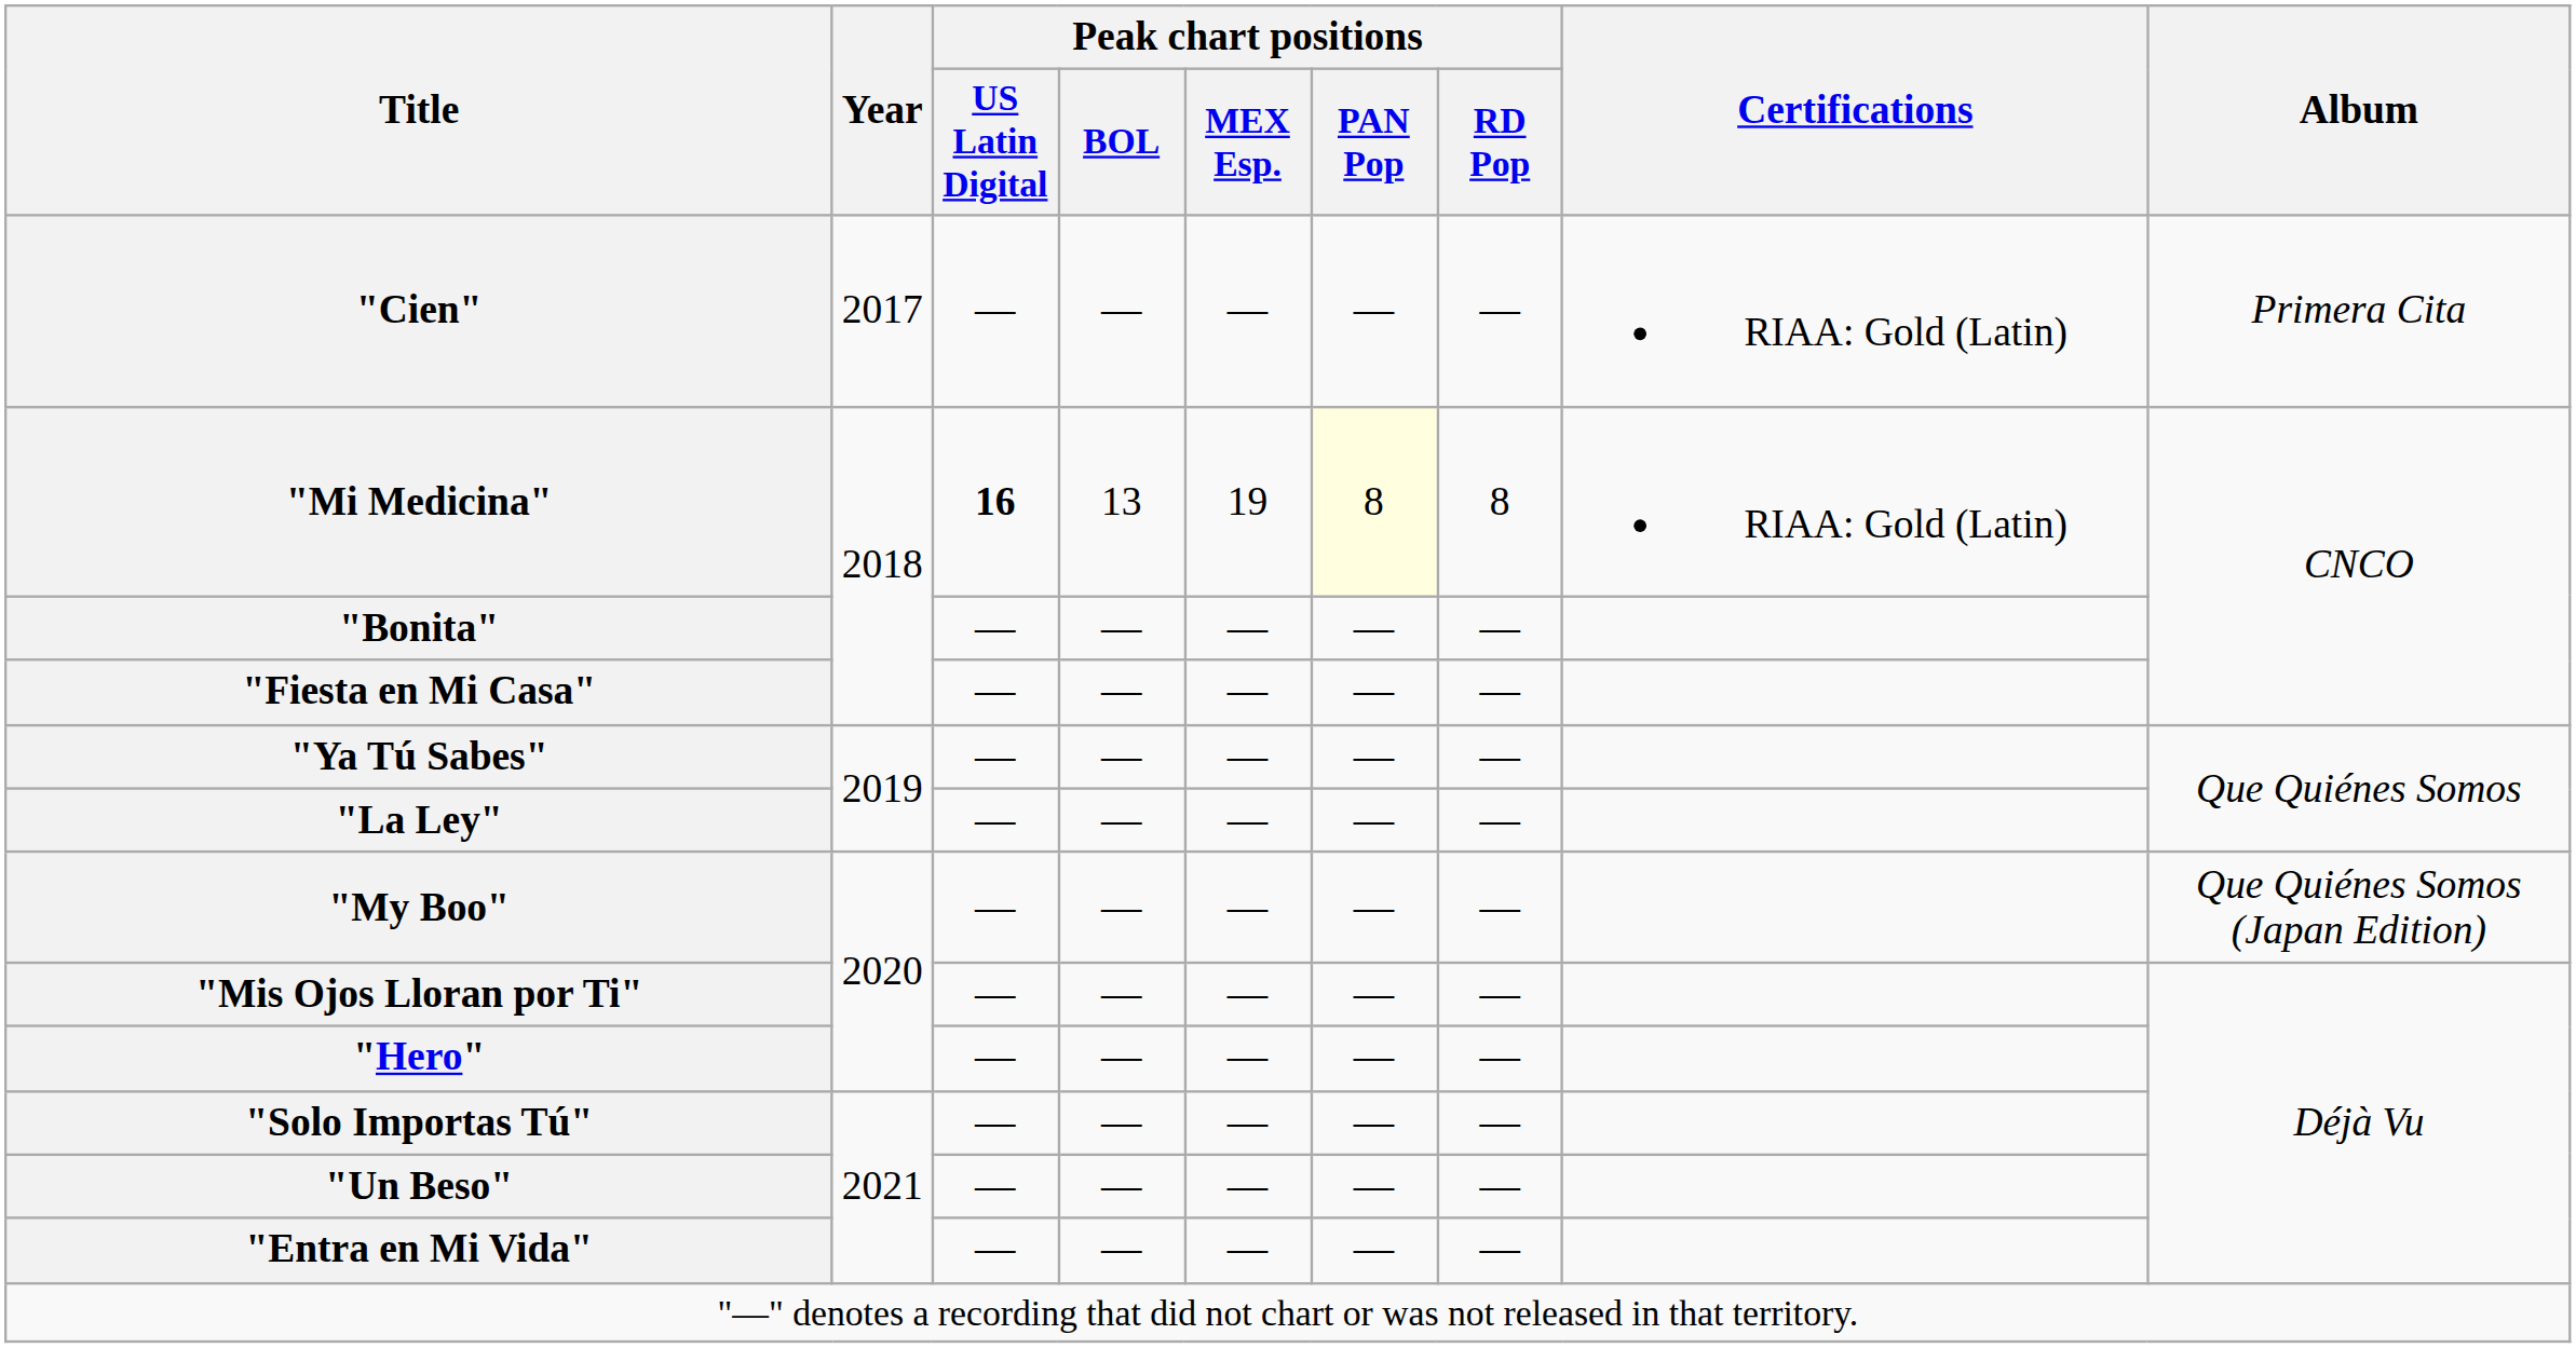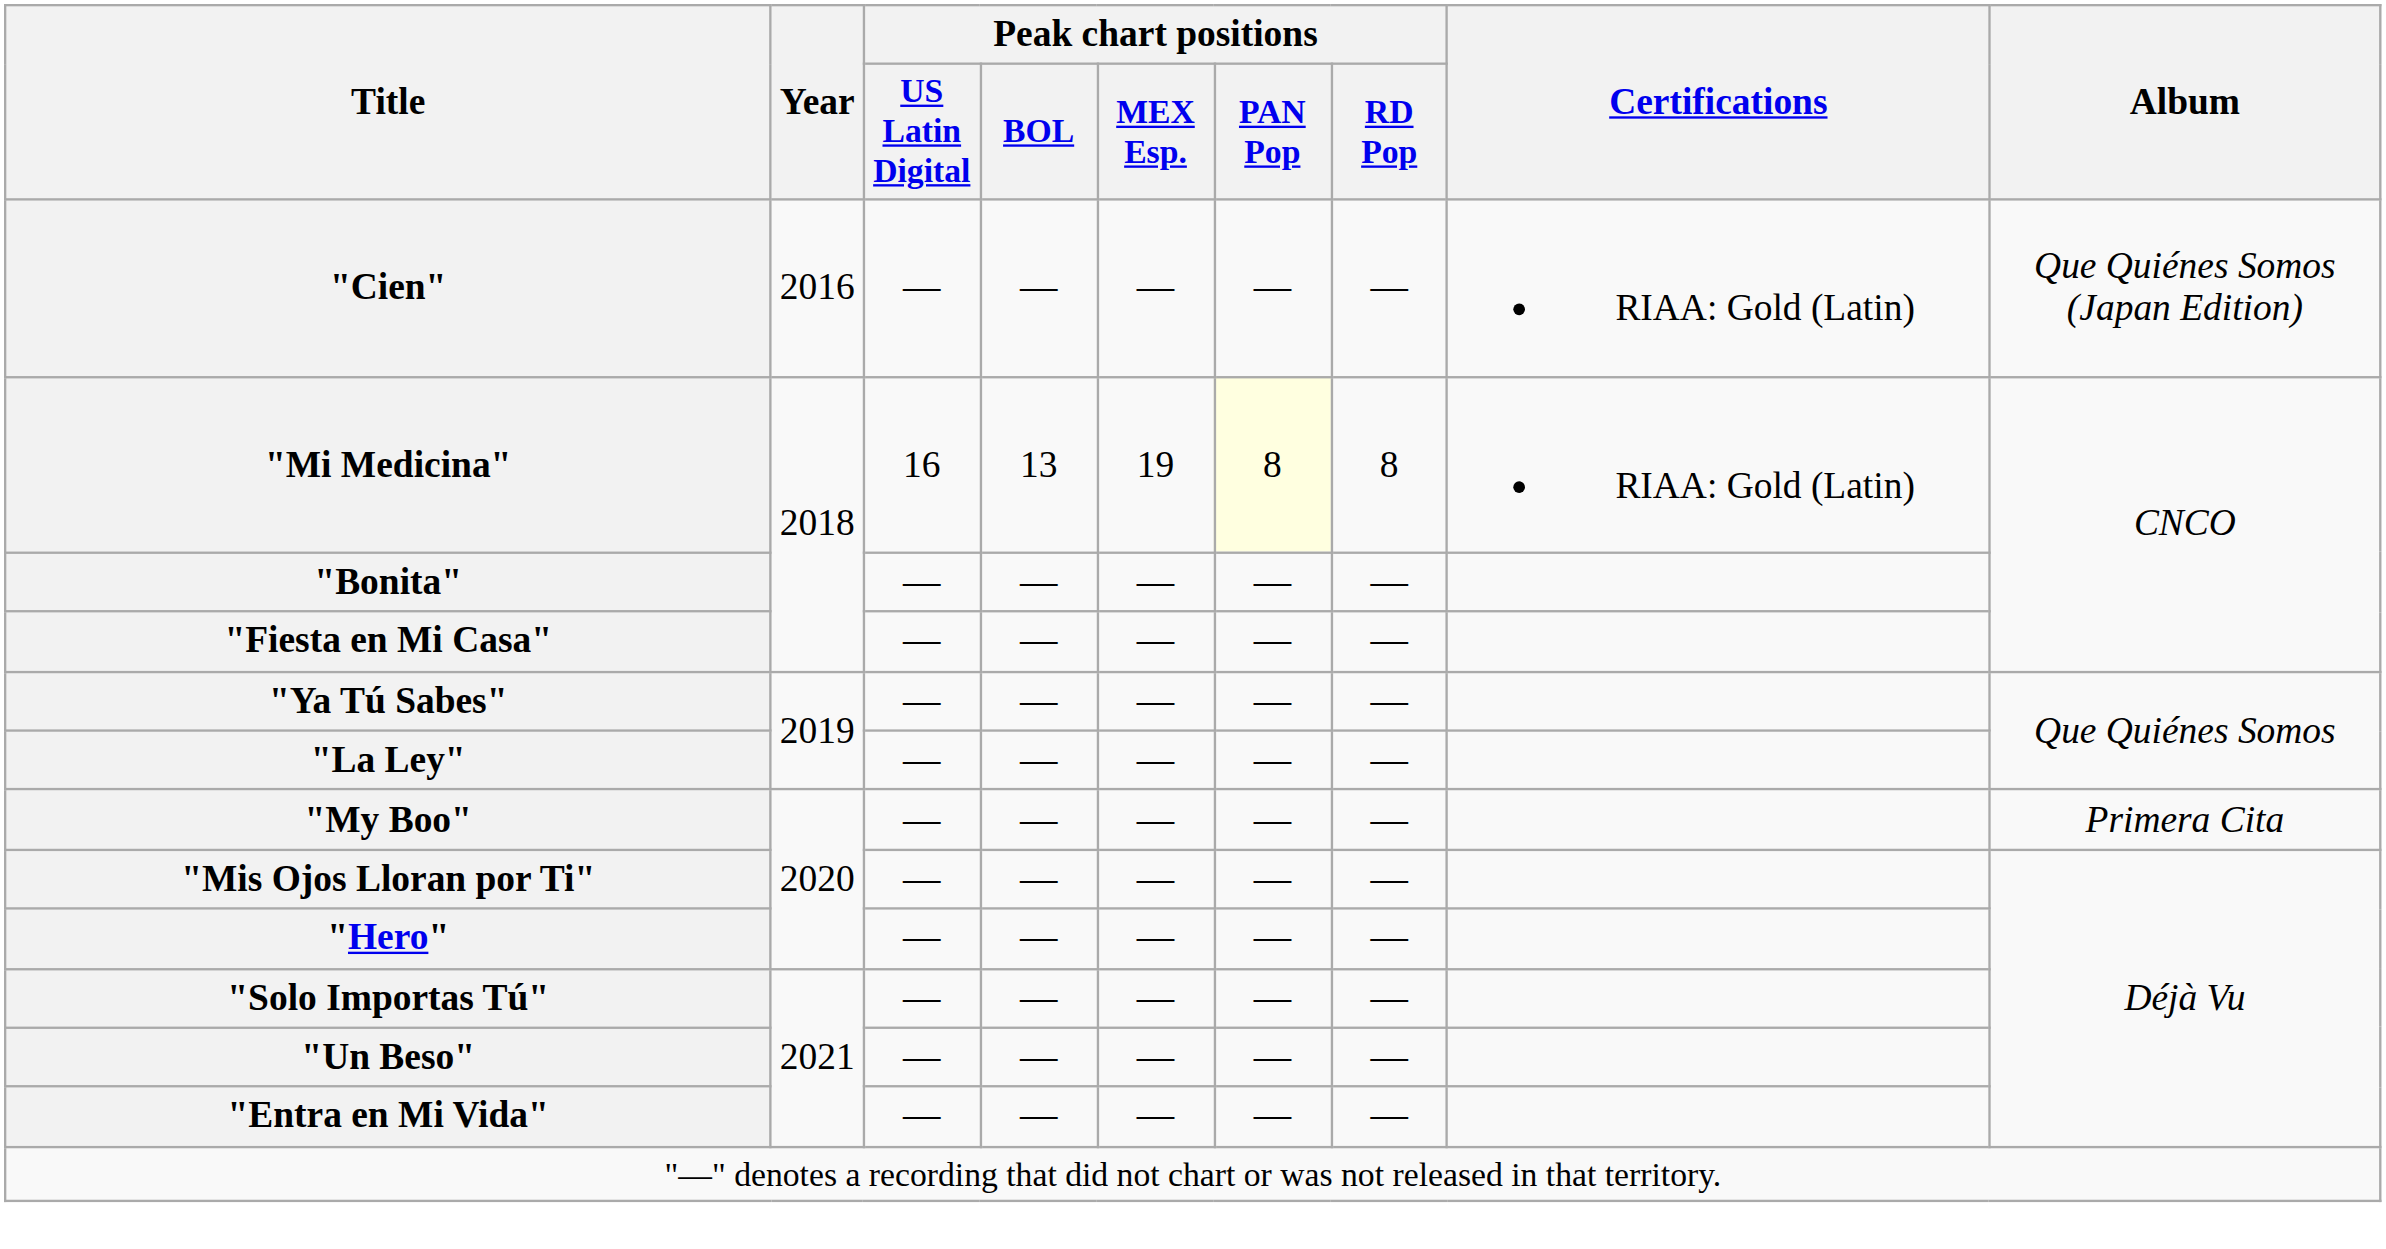 <table class="wikitable plainrowheaders" style="text-align:center;">
 <tr>
 <th scope="col" style="width:20em;" rowspan="2">Title</th>
 <th scope="col" rowspan="2">Year</th>
 <th scope="col" colspan="5">Peak chart positions</th>
 <th scope="col" rowspan="2" style="width:14em;"><a href='#'>Certifications</a></th>
 <th scope="col" style="width:10em;" rowspan="2">Album</th>
 </tr>
 <tr>
 <th scope="col" style="width:3em;font-size:90%;"><a href='#'>US<br>Latin<br>Digital</a><br></th>
 <th scope="col" style="width:3em;font-size:90%;"><a href='#'>BOL</a><br></th>
 <th scope="col" style="width:3em;font-size:90%;"><a href='#'>MEX<br>Esp.</a><br></th>
 <th scope="col" style="width:3em;font-size:90%;"><a href='#'>PAN<br>Pop</a><br></th>
 <th scope="col" style="width:3em;font-size:90%;"><a href='#'>RD<br>Pop</a><br></th>
 </tr>
 <tr>
 <th scope="row">"Cien"</th>
-<td>2017</td>
+<td>2016</td>
 <td>—</td>
 <td>—</td>
 <td>—</td>
 <td>—</td>
 <td>—</td>
 <td><br><ul><li>RIAA: Gold (Latin)</li></ul></td>
-<td><em>Primera Cita</em></td>
+<td><em>Que Quiénes Somos (Japan Edition)</em></td>
 </tr>
 <tr>
 <th scope="row">"Mi Medicina"</th>
 <td rowspan="3">2018</td>
-<td><strong>16</strong></td>
+<td>16</td>
 <td>13</td>
 <td>19</td>
 <td style="background: lightyellow;">8</td>
 <td>8</td>
 <td><br><ul><li>RIAA: Gold (Latin)</li></ul></td>
 <td rowspan="3"><em>CNCO</em></td>
 </tr>
 <tr>
 <th scope="row">"Bonita"</th>
 <td>—</td>
 <td>—</td>
 <td>—</td>
 <td>—</td>
 <td>—</td>
 <td></td>
 </tr>
 <tr>
 <th scope="row">"Fiesta en Mi Casa"</th>
 <td>—</td>
 <td>—</td>
 <td>—</td>
 <td>—</td>
 <td>—</td>
 <td></td>
 </tr>
 <tr>
 <th scope= "row">"Ya Tú Sabes"</th>
 <td rowspan="2">2019</td>
 <td>—</td>
 <td>—</td>
 <td>—</td>
 <td>—</td>
 <td>—</td>
 <td></td>
 <td rowspan="2"><em>Que Quiénes Somos</em></td>
 </tr>
 <tr>
 <th scope= "row">"La Ley"</th>
 <td>—</td>
 <td>—</td>
 <td>—</td>
 <td>—</td>
 <td>—</td>
 <td></td>
 </tr>
 <tr>
 <th scope= "row">"My Boo"</th>
 <td rowspan="3">2020</td>
 <td>—</td>
 <td>—</td>
 <td>—</td>
 <td>—</td>
 <td>—</td>
 <td></td>
-<td><em>Que Quiénes Somos (Japan Edition)</em></td>
+<td><em>Primera Cita</em></td>
 </tr>
 <tr>
 <th scope="row">"Mis Ojos Lloran por Ti"</th>
 <td>—</td>
 <td>—</td>
 <td>—</td>
 <td>—</td>
 <td>—</td>
 <td></td>
 <td rowspan="5"><em>Déjà Vu</em></td>
 </tr>
 <tr>
 <th scope="row">"<a href='#'>Hero</a>"</th>
 <td>—</td>
 <td>—</td>
 <td>—</td>
 <td>—</td>
 <td>—</td>
 <td></td>
 </tr>
 <tr>
 <th scope="row">"Solo Importas Tú"</th>
 <td rowspan="3">2021</td>
 <td>—</td>
 <td>—</td>
 <td>—</td>
 <td>—</td>
 <td>—</td>
 <td></td>
 </tr>
 <tr>
 <th scope="row">"Un Beso"</th>
 <td>—</td>
 <td>—</td>
 <td>—</td>
 <td>—</td>
 <td>—</td>
 <td></td>
 </tr>
 <tr>
 <th scope="row">"Entra en Mi Vida"</th>
 <td>—</td>
 <td>—</td>
 <td>—</td>
 <td>—</td>
 <td>—</td>
 <td></td>
 </tr>
 <tr>
 <td colspan="15" style="font-size:90%">"—" denotes a recording that did not chart or was not released in that territory.</td>
 </tr>
 </table>
